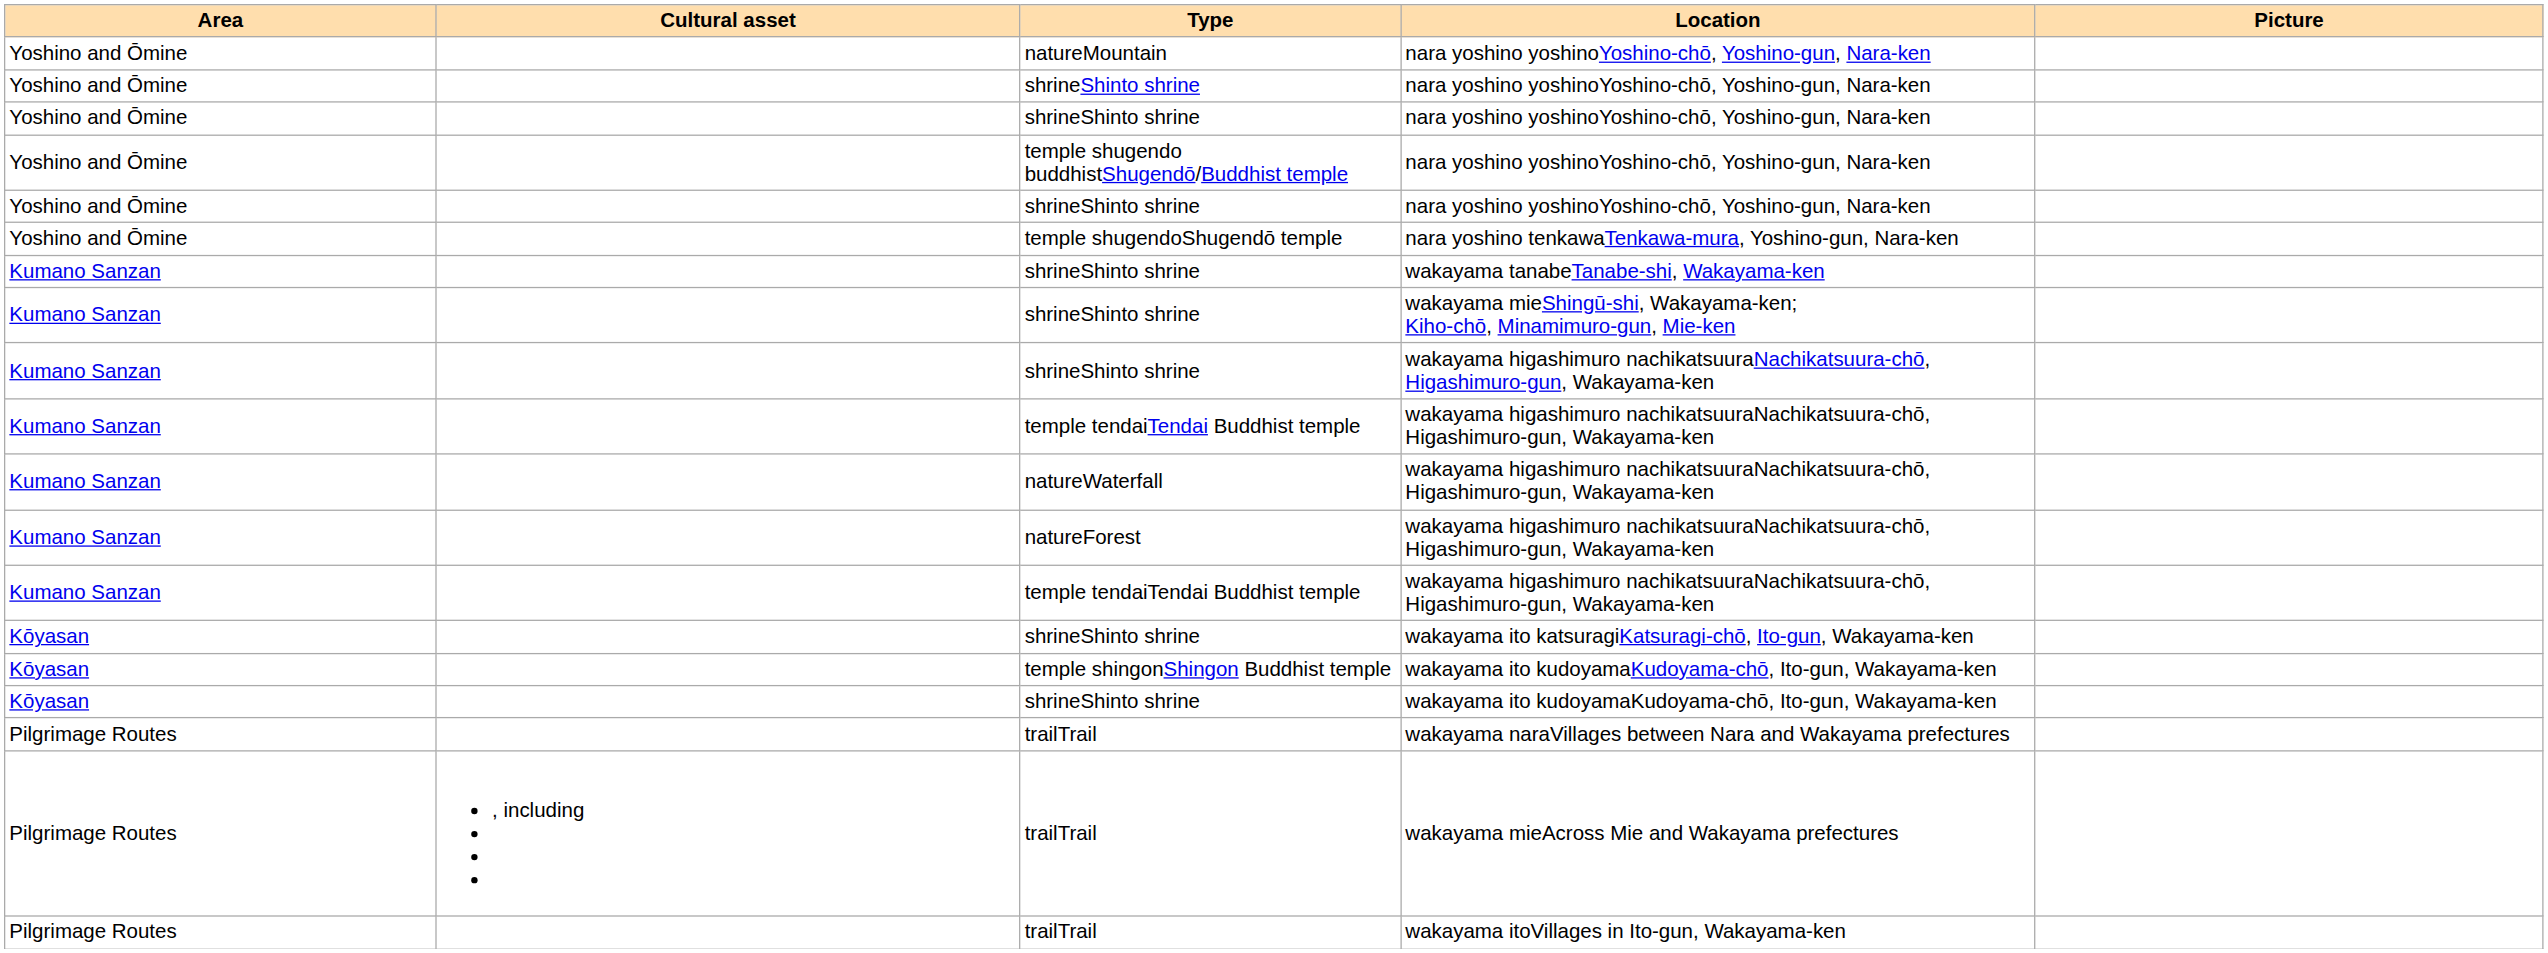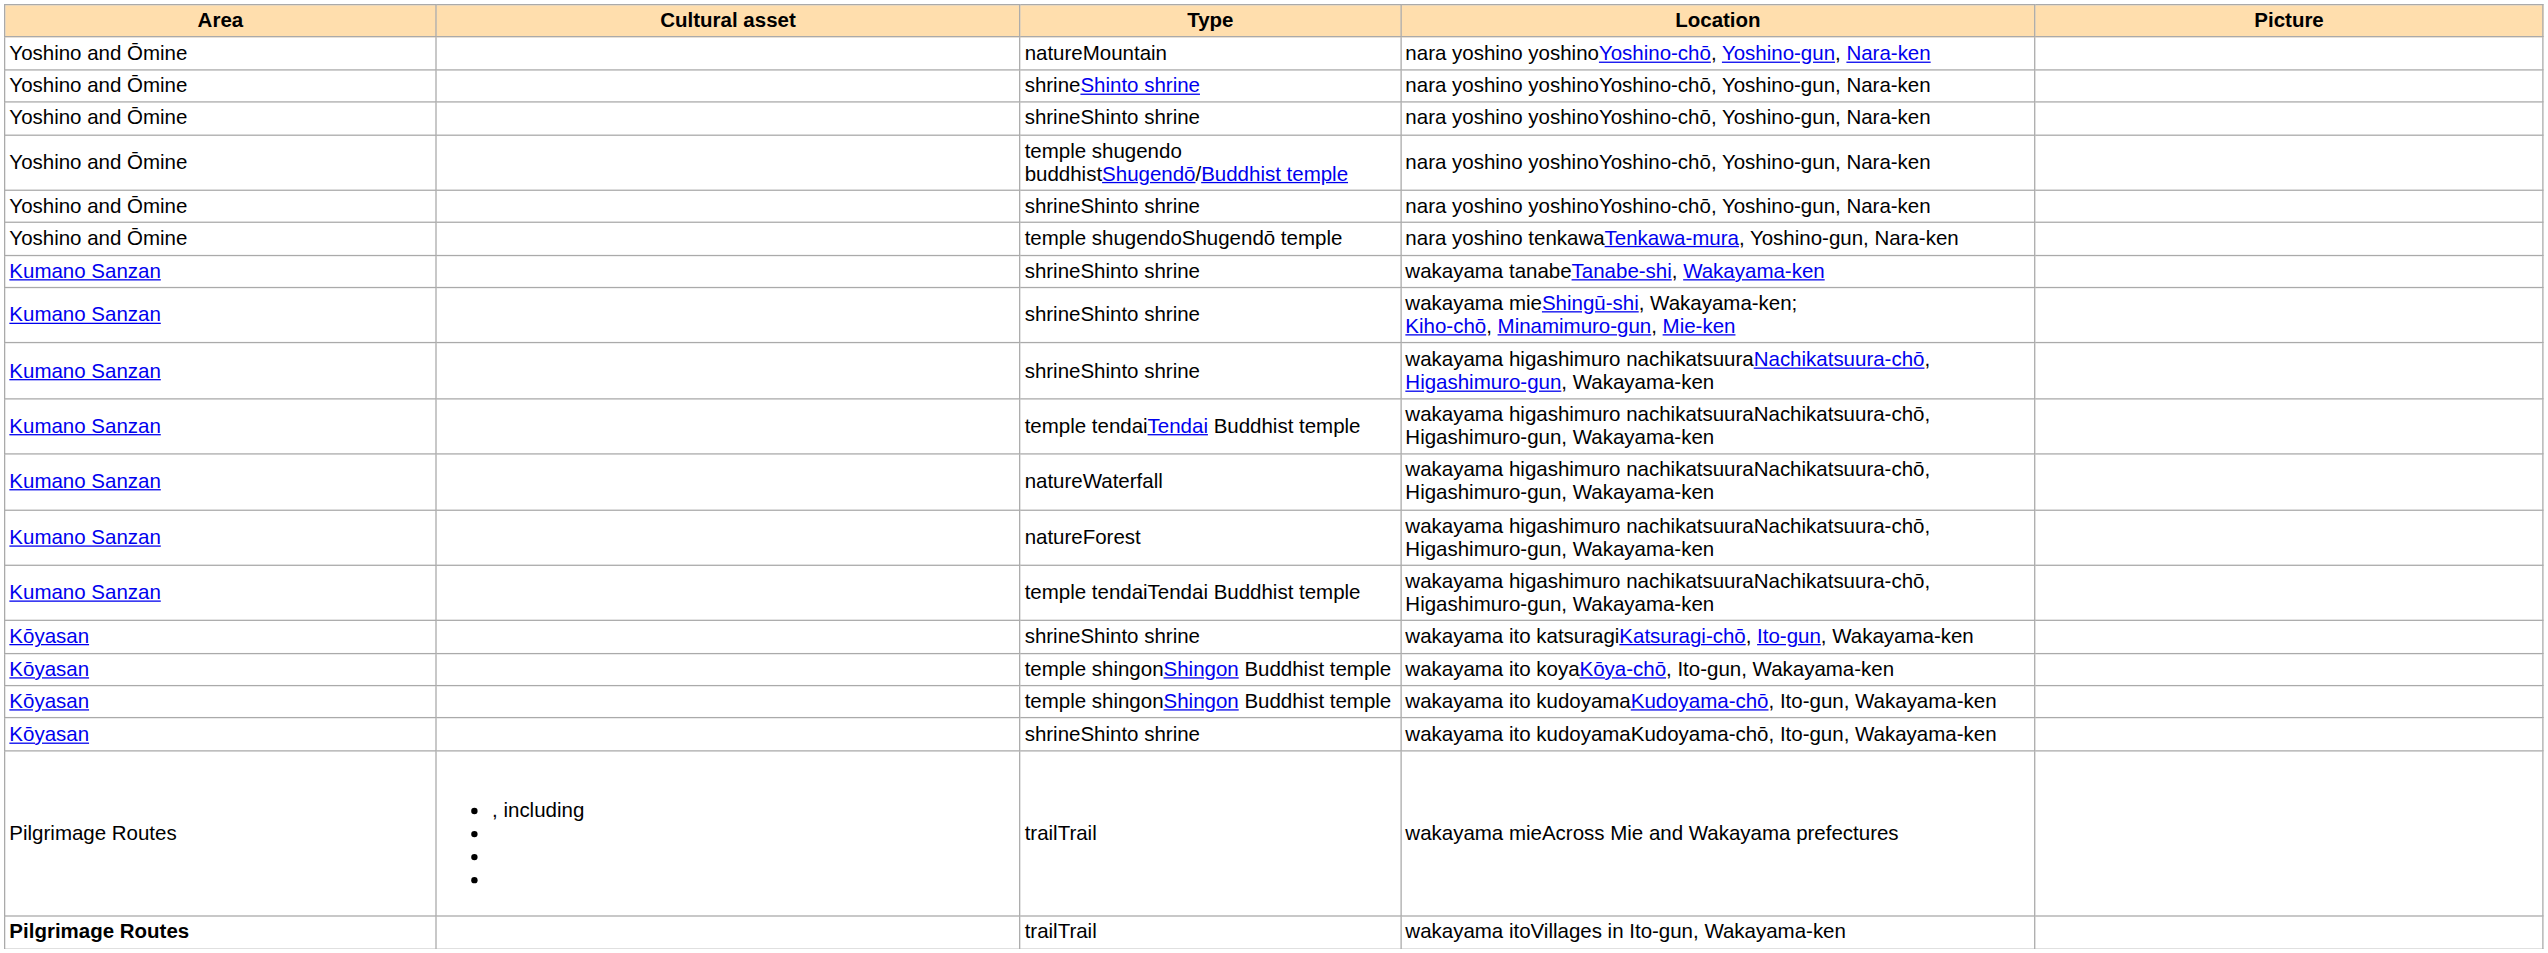 <table class="wikitable sortable"  width="100%" style="background:#ffffff;">
 <tr>
 <th width="17%" align="left" style="background:#ffdead;">Area</th>
 <th width="23%" align="left" style="background:#ffdead;">Cultural asset</th>
 <th width="15%" align="left" style="background:#ffdead;">Type</th>
 <th width="25%" align="left" style="background:#ffdead;">Location</th>
 <th width="20%" align="left" style="background:#ffdead;" class="unsortable">Picture</th>
 </tr>
 <tr>
 <td>Yoshino and Ōmine</td>
 <td></td>
 <td><span>nature</span>Mountain</td>
 <td><span>nara yoshino yoshino</span><a href='#'>Yoshino-chō</a>, <a href='#'>Yoshino-gun</a>, <a href='#'>Nara-ken</a></td>
 <td></td>
 </tr>
 <tr>
 <td>Yoshino and Ōmine</td>
 <td></td>
 <td><span>shrine</span><a href='#'>Shinto shrine</a></td>
 <td><span>nara yoshino yoshino</span>Yoshino-chō, Yoshino-gun, Nara-ken</td>
 <td></td>
 </tr>
 <tr>
 <td>Yoshino and Ōmine</td>
 <td></td>
 <td><span>shrine</span>Shinto shrine</td>
 <td><span>nara yoshino yoshino</span>Yoshino-chō, Yoshino-gun, Nara-ken</td>
 <td></td>
 </tr>
 <tr>
 <td>Yoshino and Ōmine</td>
 <td></td>
 <td><span>temple shugendo buddhist</span><a href='#'>Shugendō</a>/<a href='#'>Buddhist temple</a></td>
 <td><span>nara yoshino yoshino</span>Yoshino-chō, Yoshino-gun, Nara-ken</td>
 <td></td>
 </tr>
 <tr>
 <td>Yoshino and Ōmine</td>
 <td></td>
 <td><span>shrine</span>Shinto shrine</td>
 <td><span>nara yoshino yoshino</span>Yoshino-chō, Yoshino-gun, Nara-ken</td>
 <td></td>
 </tr>
 <tr>
 <td>Yoshino and Ōmine</td>
 <td></td>
 <td><span>temple shugendo</span>Shugendō temple</td>
 <td><span>nara yoshino tenkawa</span><a href='#'>Tenkawa-mura</a>, Yoshino-gun, Nara-ken</td>
 <td></td>
 </tr>
 <tr>
 <td><a href='#'>Kumano Sanzan</a></td>
 <td></td>
 <td><span>shrine</span>Shinto shrine</td>
 <td><span>wakayama tanabe</span><a href='#'>Tanabe-shi</a>, <a href='#'>Wakayama-ken</a></td>
 <td></td>
 </tr>
 <tr>
 <td><a href='#'>Kumano Sanzan</a></td>
 <td></td>
 <td><span>shrine</span>Shinto shrine</td>
 <td><span>wakayama mie</span><a href='#'>Shingū-shi</a>, Wakayama-ken;<br> <a href='#'>Kiho-chō</a>, <a href='#'>Minamimuro-gun</a>, <a href='#'>Mie-ken</a></td>
 <td></td>
 </tr>
 <tr>
 <td><a href='#'>Kumano Sanzan</a></td>
 <td></td>
 <td><span>shrine</span>Shinto shrine</td>
 <td><span>wakayama higashimuro nachikatsuura</span><a href='#'>Nachikatsuura-chō</a>, <a href='#'>Higashimuro-gun</a>, Wakayama-ken</td>
 <td></td>
 </tr>
 <tr>
 <td><a href='#'>Kumano Sanzan</a></td>
 <td></td>
 <td><span>temple tendai</span><a href='#'>Tendai</a> Buddhist temple</td>
 <td><span>wakayama higashimuro nachikatsuura</span>Nachikatsuura-chō, Higashimuro-gun, Wakayama-ken</td>
 <td></td>
 </tr>
 <tr>
 <td><a href='#'>Kumano Sanzan</a></td>
 <td></td>
 <td><span>nature</span>Waterfall</td>
 <td><span>wakayama higashimuro nachikatsuura</span>Nachikatsuura-chō, Higashimuro-gun, Wakayama-ken</td>
 <td></td>
 </tr>
 <tr>
 <td><a href='#'>Kumano Sanzan</a></td>
 <td></td>
 <td><span>nature</span>Forest</td>
 <td><span>wakayama higashimuro nachikatsuura</span>Nachikatsuura-chō, Higashimuro-gun, Wakayama-ken</td>
 <td></td>
 </tr>
 <tr>
 <td><a href='#'>Kumano Sanzan</a></td>
 <td></td>
 <td><span>temple tendai</span>Tendai Buddhist temple</td>
 <td><span>wakayama higashimuro nachikatsuura</span>Nachikatsuura-chō, Higashimuro-gun, Wakayama-ken</td>
 <td></td>
 </tr>
 <tr>
 <td><a href='#'>Kōyasan</a></td>
 <td></td>
 <td><span>shrine</span>Shinto shrine</td>
 <td><span>wakayama ito katsuragi</span><a href='#'>Katsuragi-chō</a>, <a href='#'>Ito-gun</a>, Wakayama-ken</td>
 <td></td>
 </tr>
 <tr>
 <td><a href='#'>Kōyasan</a></td>
 <td></td>
 <td><span>temple shingon</span><a href='#'>Shingon</a> Buddhist temple</td>
+<td><span>wakayama ito koya</span><a href='#'>Kōya-chō</a>, Ito-gun, Wakayama-ken</td>
+<td></td>
+</tr>
+<tr>
+<td><a href='#'>Kōyasan</a></td>
+<td></td>
+<td><span>temple shingon</span><a href='#'>Shingon</a> Buddhist temple</td>
 <td><span>wakayama ito kudoyama</span><a href='#'>Kudoyama-chō</a>, Ito-gun, Wakayama-ken</td>
 <td></td>
 </tr>
 <tr>
 <td><a href='#'>Kōyasan</a></td>
 <td></td>
 <td><span>shrine</span>Shinto shrine</td>
 <td><span>wakayama ito kudoyama</span>Kudoyama-chō, Ito-gun, Wakayama-ken</td>
 <td></td>
 </tr>
 <tr>
 <td>Pilgrimage Routes</td>
-<td></td>
-<td><span>trail</span>Trail</td>
-<td><span>wakayama nara</span>Villages between Nara and Wakayama prefectures</td>
-<td></td>
-</tr>
-<tr>
-<td>Pilgrimage Routes</td>
 <td><br><ul><li>, including </li><li></li><li></li><li></li></ul></td>
 <td><span>trail</span>Trail</td>
 <td><span>wakayama mie</span>Across Mie and Wakayama prefectures</td>
 <td></td>
 </tr>
 <tr>
-<td>Pilgrimage Routes</td>
+<td><strong>Pilgrimage Routes</strong></td>
 <td></td>
 <td><span>trail</span>Trail</td>
 <td><span>wakayama ito</span>Villages in Ito-gun, Wakayama-ken</td>
 <td></td>
 </tr>
 </table>
